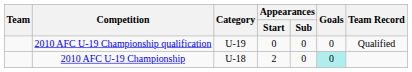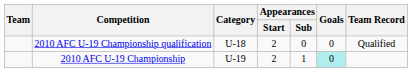 <table class="wikitable" style="text-align: center;">
 <tr>
 <th rowspan="2">Team</th>
 <th rowspan="2">Competition</th>
 <th rowspan="2">Category</th>
 <th colspan="2">Appearances</th>
 <th rowspan="2">Goals</th>
 <th rowspan="2">Team Record</th>
 </tr>
 <tr>
 <th>Start</th>
 <th>Sub</th>
 </tr>
 <tr>
 <td align="left"></td>
 <td><a href='#'>2010 AFC U-19 Championship qualification</a></td>
-<td>U-19</td>
-<td>0</td>
+<td>U-18</td>
+<td>2</td>
 <td>0</td>
 <td>0</td>
 <td>Qualified</td>
 </tr>
 <tr>
 <td align="left"></td>
 <td><a href='#'>2010 AFC U-19 Championship</a></td>
-<td>U-18</td>
+<td>U-19</td>
 <td>2</td>
-<td>0</td>
+<td>1</td>
 <td style="background: paleturquoise;">0</td>
 <td></td>
 </tr>
 </table>
